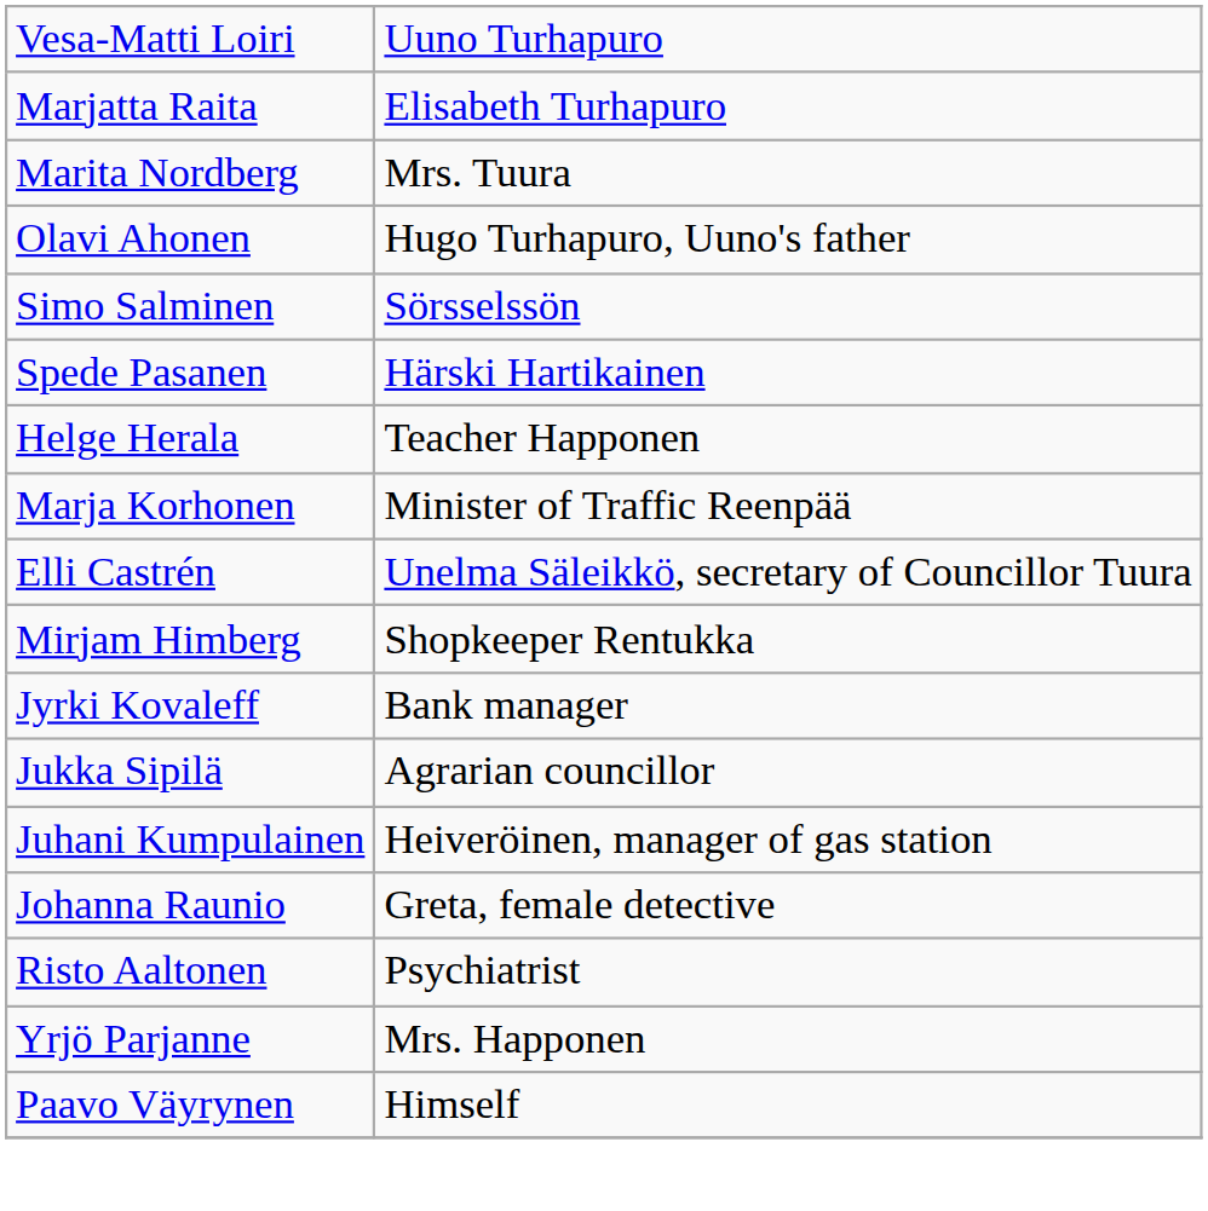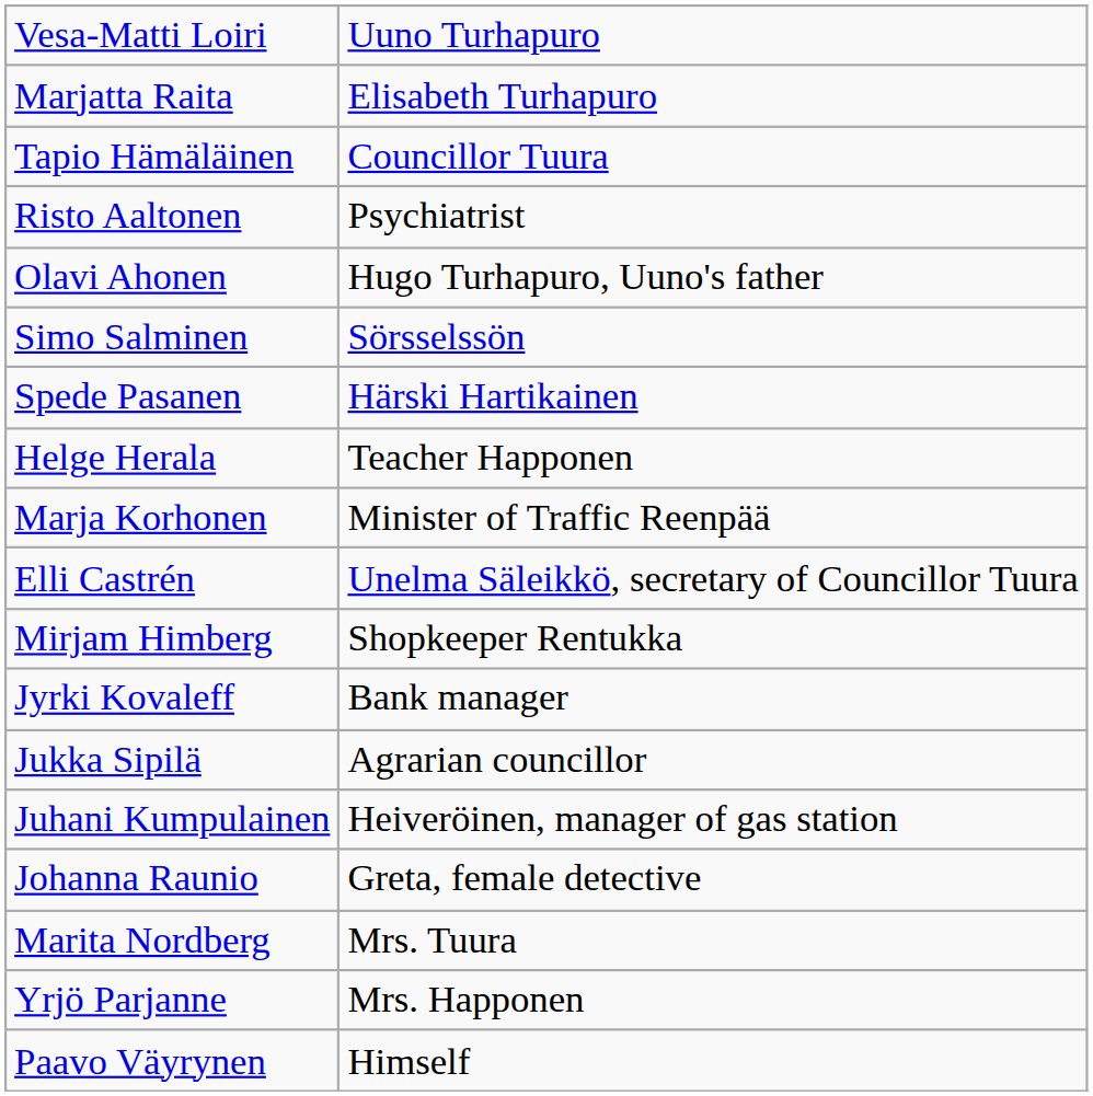 <table class="wikitable">
 <tr>
 <td><a href='#'>Vesa-Matti Loiri</a></td>
 <td><a href='#'>Uuno Turhapuro</a></td>
 </tr>
 <tr>
 <td><a href='#'>Marjatta Raita</a></td>
 <td><a href='#'>Elisabeth Turhapuro</a></td>
 </tr>
 <tr>
-<td><a href='#'>Marita Nordberg</a></td>
-<td>Mrs. Tuura</td>
+<td><a href='#'>Tapio Hämäläinen</a></td>
+<td><a href='#'>Councillor Tuura</a></td>
+</tr>
+<tr>
+<td><a href='#'>Risto Aaltonen</a></td>
+<td>Psychiatrist</td>
 </tr>
 <tr>
 <td><a href='#'>Olavi Ahonen</a></td>
 <td>Hugo Turhapuro, Uuno's father</td>
 </tr>
 <tr>
 <td><a href='#'>Simo Salminen</a></td>
 <td><a href='#'>Sörsselssön</a></td>
 </tr>
 <tr>
 <td><a href='#'>Spede Pasanen</a></td>
 <td><a href='#'>Härski Hartikainen</a></td>
 </tr>
 <tr>
 <td><a href='#'>Helge Herala</a></td>
 <td>Teacher Happonen</td>
 </tr>
 <tr>
 <td><a href='#'>Marja Korhonen</a></td>
 <td>Minister of Traffic Reenpää</td>
 </tr>
 <tr>
 <td><a href='#'>Elli Castrén</a></td>
 <td><a href='#'>Unelma Säleikkö</a>, secretary of Councillor Tuura</td>
 </tr>
 <tr>
 <td><a href='#'>Mirjam Himberg</a></td>
 <td>Shopkeeper Rentukka</td>
 </tr>
 <tr>
 <td><a href='#'>Jyrki Kovaleff</a></td>
 <td>Bank manager</td>
 </tr>
 <tr>
 <td><a href='#'>Jukka Sipilä</a></td>
 <td>Agrarian councillor</td>
 </tr>
 <tr>
 <td><a href='#'>Juhani Kumpulainen</a></td>
 <td>Heiveröinen, manager of gas station</td>
 </tr>
 <tr>
 <td><a href='#'>Johanna Raunio</a></td>
 <td>Greta, female detective</td>
 </tr>
 <tr>
-<td><a href='#'>Risto Aaltonen</a></td>
-<td>Psychiatrist</td>
+<td><a href='#'>Marita Nordberg</a></td>
+<td>Mrs. Tuura</td>
 </tr>
 <tr>
 <td><a href='#'>Yrjö Parjanne</a></td>
 <td>Mrs. Happonen</td>
 </tr>
 <tr>
 <td><a href='#'>Paavo Väyrynen</a></td>
 <td>Himself</td>
 </tr>
 <tr>
 </tr>
 </table>
